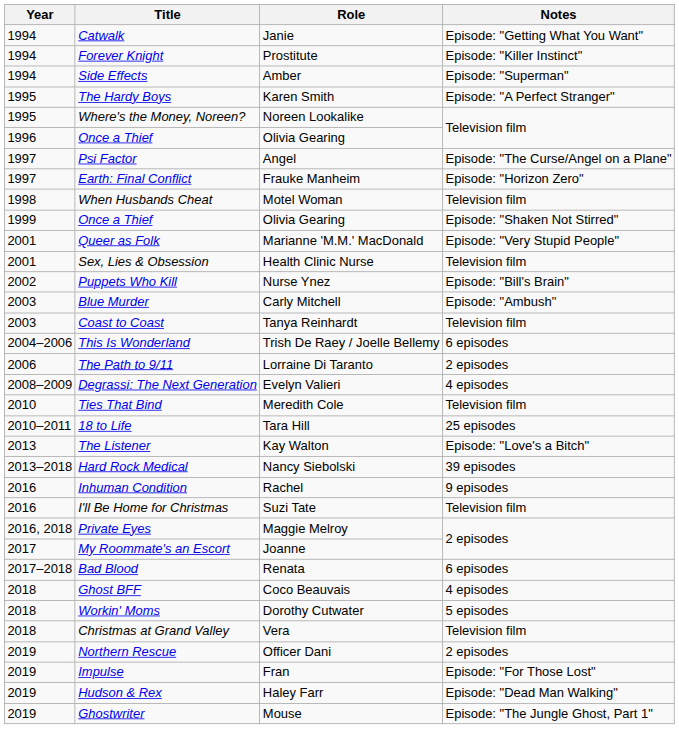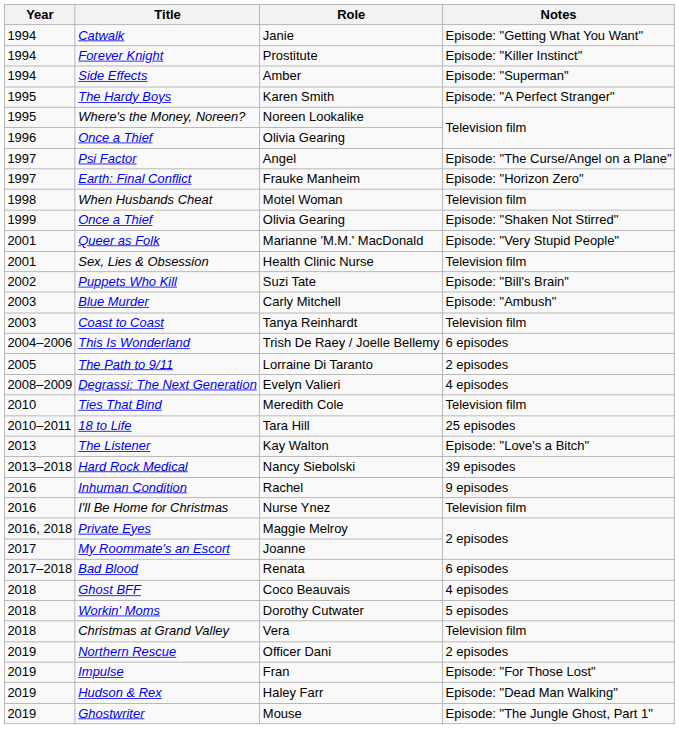 <table class="wikitable sortable">
 <tr>
 <th>Year</th>
 <th>Title</th>
 <th>Role</th>
 <th class="unsortable">Notes</th>
 </tr>
 <tr>
 <td>1994</td>
 <td><a href='#'><em>Catwalk</em></a></td>
 <td>Janie</td>
 <td>Episode: "Getting What You Want"</td>
 </tr>
 <tr>
 <td>1994</td>
 <td><em><a href='#'>Forever Knight</a></em></td>
 <td>Prostitute</td>
 <td>Episode: "Killer Instinct"</td>
 </tr>
 <tr>
 <td>1994</td>
 <td><a href='#'><em>Side Effects</em></a></td>
 <td>Amber</td>
 <td>Episode: "Superman"</td>
 </tr>
 <tr>
 <td>1995</td>
 <td data-sort-value="Hardy Boys, The"><a href='#'><em>The Hardy Boys</em></a></td>
 <td>Karen Smith</td>
 <td>Episode: "A Perfect Stranger"</td>
 </tr>
 <tr>
 <td>1995</td>
 <td><em>Where's the Money, Noreen?</em></td>
 <td>Noreen Lookalike</td>
 <td rowspan="2">Television film</td>
 </tr>
 <tr>
 <td>1996</td>
 <td><a href='#'><em>Once a Thief</em></a></td>
 <td>Olivia Gearing</td>
 </tr>
 <tr>
 <td>1997</td>
 <td><em><a href='#'>Psi Factor</a></em></td>
 <td>Angel</td>
 <td>Episode: "The Curse/Angel on a Plane"</td>
 </tr>
 <tr>
 <td>1997</td>
 <td><em><a href='#'>Earth: Final Conflict</a></em></td>
 <td>Frauke Manheim</td>
 <td>Episode: "Horizon Zero"</td>
 </tr>
 <tr>
 <td>1998</td>
 <td><em>When Husbands Cheat</em></td>
 <td>Motel Woman</td>
 <td>Television film</td>
 </tr>
 <tr>
 <td>1999</td>
 <td><a href='#'><em>Once a Thief</em></a></td>
 <td>Olivia Gearing</td>
 <td>Episode: "Shaken Not Stirred"</td>
 </tr>
 <tr>
 <td>2001</td>
 <td><a href='#'><em>Queer as Folk</em></a></td>
 <td>Marianne 'M.M.' MacDonald</td>
 <td>Episode: "Very Stupid People"</td>
 </tr>
 <tr>
 <td>2001</td>
 <td><em>Sex, Lies & Obsession</em></td>
 <td>Health Clinic Nurse</td>
 <td>Television film</td>
 </tr>
 <tr>
 <td>2002</td>
 <td><em><a href='#'>Puppets Who Kill</a></em></td>
-<td>Nurse Ynez</td>
+<td>Suzi Tate</td>
 <td>Episode: "Bill's Brain"</td>
 </tr>
 <tr>
 <td>2003</td>
 <td><a href='#'><em>Blue Murder</em></a></td>
 <td>Carly Mitchell</td>
 <td>Episode: "Ambush"</td>
 </tr>
 <tr>
 <td>2003</td>
 <td><a href='#'><em>Coast to Coast</em></a></td>
 <td>Tanya Reinhardt</td>
 <td>Television film</td>
 </tr>
 <tr>
 <td>2004–2006</td>
 <td><em><a href='#'>This Is Wonderland</a></em></td>
 <td>Trish De Raey / Joelle Bellemy</td>
 <td>6 episodes</td>
 </tr>
 <tr>
-<td>2006</td>
+<td>2005</td>
 <td data-sort-value="Path to 9/11, The"><em><a href='#'>The Path to 9/11</a></em></td>
 <td>Lorraine Di Taranto</td>
 <td>2 episodes</td>
 </tr>
 <tr>
 <td>2008–2009</td>
 <td><em><a href='#'>Degrassi: The Next Generation</a></em></td>
 <td>Evelyn Valieri</td>
 <td>4 episodes</td>
 </tr>
 <tr>
 <td>2010</td>
 <td><a href='#'><em>Ties That Bind</em></a></td>
 <td>Meredith Cole</td>
 <td>Television film</td>
 </tr>
 <tr>
 <td>2010–2011</td>
 <td><em><a href='#'>18 to Life</a></em></td>
 <td>Tara Hill</td>
 <td>25 episodes</td>
 </tr>
 <tr>
 <td>2013</td>
 <td data-sort-value="Listener, The"><a href='#'><em>The Listener</em></a></td>
 <td>Kay Walton</td>
 <td>Episode: "Love's a Bitch"</td>
 </tr>
 <tr>
 <td>2013–2018</td>
 <td><em><a href='#'>Hard Rock Medical</a></em></td>
 <td>Nancy Siebolski</td>
 <td>39 episodes</td>
 </tr>
 <tr>
 <td>2016</td>
 <td><a href='#'><em>Inhuman Condition</em></a></td>
 <td>Rachel</td>
 <td>9 episodes</td>
 </tr>
 <tr>
 <td>2016</td>
 <td><em>I'll Be Home for Christmas</em></td>
-<td>Suzi Tate</td>
+<td>Nurse Ynez</td>
 <td>Television film</td>
 </tr>
 <tr>
 <td>2016, 2018</td>
 <td><a href='#'><em>Private Eyes</em></a></td>
 <td>Maggie Melroy</td>
 <td rowspan="2">2 episodes</td>
 </tr>
 <tr>
 <td>2017</td>
 <td><em><a href='#'>My Roommate's an Escort</a></em></td>
 <td>Joanne</td>
 </tr>
 <tr>
 <td>2017–2018</td>
 <td><a href='#'><em>Bad Blood</em></a></td>
 <td>Renata</td>
 <td>6 episodes</td>
 </tr>
 <tr>
 <td>2018</td>
 <td><em><a href='#'>Ghost BFF</a></em></td>
 <td>Coco Beauvais</td>
 <td>4 episodes</td>
 </tr>
 <tr>
 <td>2018</td>
 <td><em><a href='#'>Workin' Moms</a></em></td>
 <td>Dorothy Cutwater</td>
 <td>5 episodes</td>
 </tr>
 <tr>
 <td>2018</td>
 <td><em>Christmas at Grand Valley</em></td>
 <td>Vera</td>
 <td>Television film</td>
 </tr>
 <tr>
 <td>2019</td>
 <td><em><a href='#'>Northern Rescue</a></em></td>
 <td>Officer Dani</td>
 <td>2 episodes</td>
 </tr>
 <tr>
 <td>2019</td>
 <td><a href='#'><em>Impulse</em></a></td>
 <td>Fran</td>
 <td>Episode: "For Those Lost"</td>
 </tr>
 <tr>
 <td>2019</td>
 <td><em><a href='#'>Hudson & Rex</a></em></td>
 <td>Haley Farr</td>
 <td>Episode: "Dead Man Walking"</td>
 </tr>
 <tr>
 <td>2019</td>
 <td><a href='#'><em>Ghostwriter</em></a></td>
 <td>Mouse</td>
 <td>Episode: "The Jungle Ghost, Part 1"</td>
 </tr>
 </table>
